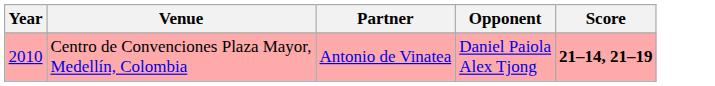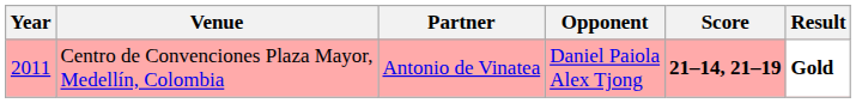 <table class="sortable wikitable" style="font-size: 90%;">
 <tr>
 <th>Year</th>
 <th>Venue</th>
 <th>Partner</th>
 <th>Opponent</th>
 <th>Score</th>
+<th>Result</th>
 </tr>
 <tr style="background:#FFAAAA">
-<td align="center"><a href='#'>2010</a></td>
+<td align="center"><a href='#'>2011</a></td>
 <td align="left">Centro de Convenciones Plaza Mayor,<br><a href='#'>Medellín, Colombia</a></td>
 <td align="left"> <a href='#'>Antonio de Vinatea</a></td>
 <td align="left"> <a href='#'>Daniel Paiola</a> <br>  <a href='#'>Alex Tjong</a></td>
 <td align="left"><strong>21–14, 21–19</strong></td>
+<td style="text-align:left; background:white"> <strong>Gold</strong></td>
 </tr>
 </table>
